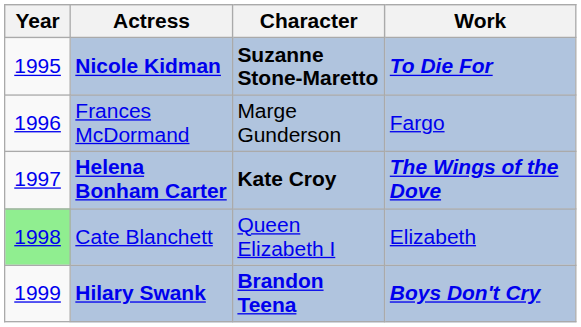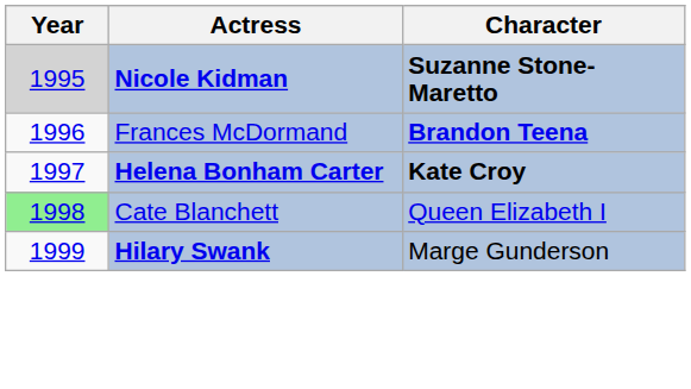 <table class="wikitable" width="70%">
 <tr style="background:#bebebe;">
 <th style="width:5%;">Year</th>
 <th style="width:20%;">Actress</th>
 <th style="width:20%;">Character</th>
-<th style="width:25%;">Work</th>
 </tr>
 <tr>
-<td rowspan="1" style="text-align:center;"><a href='#'>1995</a></td>
+<td rowspan="1" style="background: lightgrey; text-align:center;"><a href='#'>1995</a></td>
 <td style="background:#B0C4DE;"><strong><a href='#'>Nicole Kidman</a></strong></td>
 <td style="background:#B0C4DE;"><strong>Suzanne Stone-Maretto</strong></td>
-<td style="background:#B0C4DE;"><strong><em><a href='#'>To Die For</a><em> <strong></td>
 </tr>
 <tr>
 <td rowspan="1" style="text-align:center;"><a href='#'>1996</a></td>
 <td style="background:#B0C4DE;"></strong><a href='#'>Frances McDormand</a><strong></td>
-<td style="background:#B0C4DE;"></strong>Marge Gunderson<strong></td>
-<td style="background:#B0C4DE;"></em></strong><a href='#'>Fargo</a></em> </strong></td>
+<td style="background:#B0C4DE;"><strong><a href='#'>Brandon Teena</a> </strong></td>
 </tr>
 <tr>
 <td rowspan="1" style="text-align:center;"><a href='#'>1997</a></td>
 <td style="background:#B0C4DE;"><strong><a href='#'>Helena Bonham Carter</a></strong></td>
 <td style="background:#B0C4DE;"><strong>Kate Croy</strong></td>
-<td style="background:#B0C4DE;"><strong><em><a href='#'>The Wings of the Dove</a><em> <strong></td>
 </tr>
 <tr>
 <td rowspan="1" style="background: lightgreen; text-align:center;"><a href='#'>1998</a></td>
 <td style="background:#B0C4DE;"></strong><a href='#'>Cate Blanchett</a> <strong></td>
 <td style="background:#B0C4DE;"></strong><a href='#'>Queen Elizabeth I</a><strong></td>
-<td style="background:#B0C4DE;"></em></strong><a href='#'>Elizabeth</a></em> </strong></td>
 </tr>
 <tr>
 <td rowspan="1" style="text-align:center;"><a href='#'>1999</a></td>
 <td style="background:#B0C4DE;"><strong><a href='#'>Hilary Swank</a></strong></td>
-<td style="background:#B0C4DE;"><strong><a href='#'>Brandon Teena</a> </strong></td>
-<td style="background:#B0C4DE;"><strong><em><a href='#'>Boys Don't Cry</a><em> <strong></td>
+<td style="background:#B0C4DE;"></strong>Marge Gunderson<strong></td>
 </tr>
 </table>
